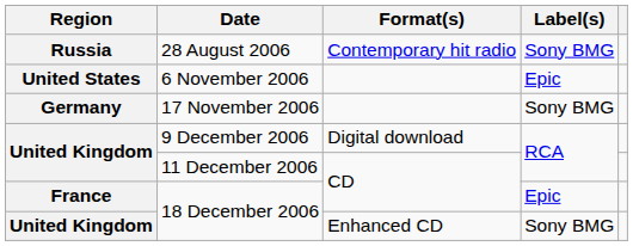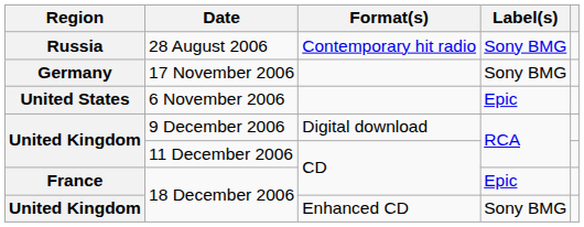 <table class="wikitable sortable plainrowheaders">
 <tr>
 <th scope="col">Region</th>
 <th scope="col">Date</th>
 <th scope="col">Format(s)</th>
 <th scope="col">Label(s)</th>
 <th scope="col"></th>
 </tr>
 <tr>
 <th scope="row">Russia</th>
 <td>28 August 2006</td>
 <td><a href='#'>Contemporary hit radio</a></td>
 <td><a href='#'>Sony BMG</a></td>
 <td></td>
 </tr>
 <tr>
+<th scope="row">Germany</th>
+<td>17 November 2006</td>
+<td></td>
+<td>Sony BMG</td>
+<td></td>
+</tr>
+<tr>
 <th scope="row">United States</th>
 <td>6 November 2006</td>
 <td></td>
 <td><a href='#'>Epic</a></td>
-<td></td>
-</tr>
-<tr>
-<th scope="row">Germany</th>
-<td>17 November 2006</td>
-<td></td>
-<td>Sony BMG</td>
 <td></td>
 </tr>
 <tr>
 <th scope="row" rowspan="2">United Kingdom</th>
 <td>9 December 2006</td>
 <td>Digital download </td>
 <td rowspan="2"><a href='#'>RCA</a></td>
 <td></td>
 </tr>
 <tr>
 <td>11 December 2006</td>
 <td rowspan="2">CD</td>
 <td></td>
 </tr>
 <tr>
 <th scope="row">France</th>
 <td rowspan="2">18 December 2006</td>
 <td><a href='#'>Epic</a></td>
 <td></td>
 </tr>
 <tr>
 <th scope="row">United Kingdom</th>
 <td>Enhanced CD</td>
 <td>Sony BMG</td>
 <td></td>
 </tr>
 </table>
